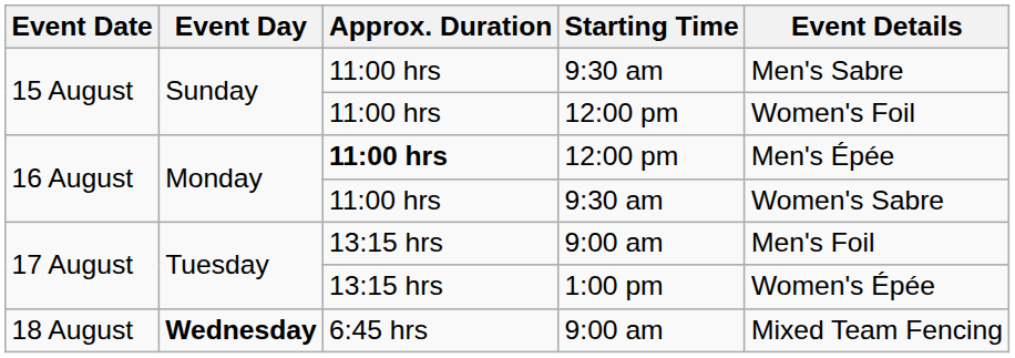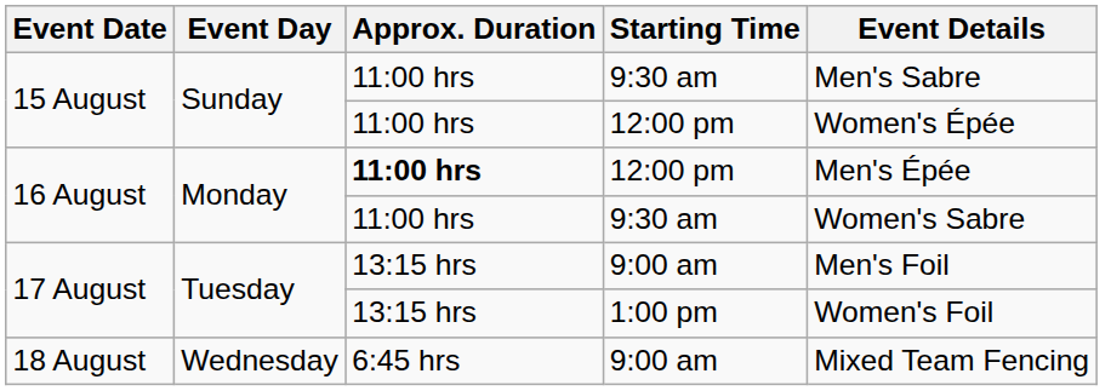 <table class="wikitable">
 <tr>
 <th>Event Date</th>
 <th>Event Day</th>
 <th>Approx. Duration</th>
 <th>Starting Time</th>
 <th>Event Details</th>
 </tr>
 <tr>
 <td rowspan=2>15 August</td>
 <td rowspan=2>Sunday</td>
 <td>11:00 hrs</td>
 <td>9:30 am</td>
 <td>Men's Sabre</td>
 </tr>
 <tr>
 <td>11:00 hrs</td>
 <td>12:00 pm</td>
-<td>Women's Foil</td>
+<td>Women's Épée</td>
 </tr>
 <tr>
 <td rowspan=2>16 August</td>
 <td rowspan=2>Monday</td>
 <td><strong>11:00 hrs</strong></td>
 <td>12:00 pm</td>
 <td>Men's Épée</td>
 </tr>
 <tr>
 <td>11:00 hrs</td>
 <td>9:30 am</td>
 <td>Women's Sabre</td>
 </tr>
 <tr>
 <td rowspan=2>17 August</td>
 <td rowspan=2>Tuesday</td>
 <td>13:15 hrs</td>
 <td>9:00 am</td>
 <td>Men's Foil</td>
 </tr>
 <tr>
 <td>13:15 hrs</td>
 <td>1:00 pm</td>
-<td>Women's Épée</td>
+<td>Women's Foil</td>
 </tr>
 <tr>
 <td>18 August</td>
-<td><strong>Wednesday</strong></td>
+<td>Wednesday</td>
 <td>6:45 hrs</td>
 <td>9:00 am</td>
 <td>Mixed Team Fencing</td>
 </tr>
 </table>
